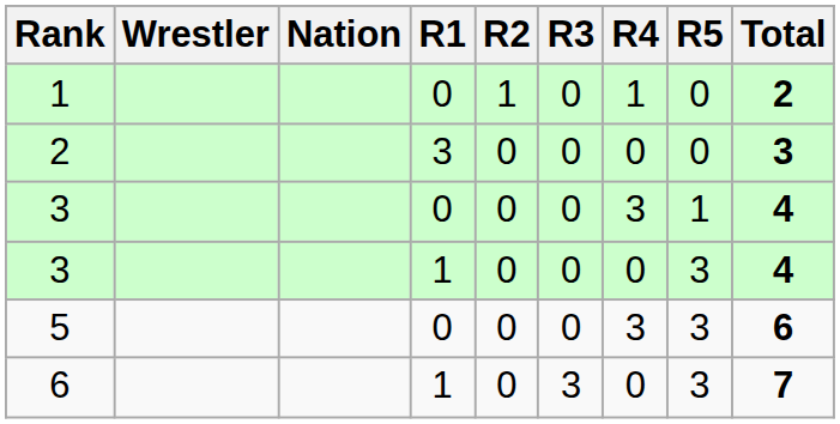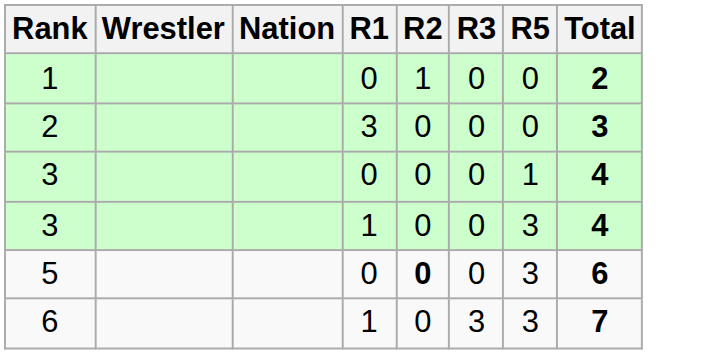 <table class="wikitable sortable" style="text-align:center;">
 <tr>
 <th>Rank</th>
 <th>Wrestler</th>
 <th>Nation</th>
 <th>R1</th>
 <th>R2</th>
 <th>R3</th>
-<th>R4</th>
 <th>R5</th>
 <th>Total</th>
 </tr>
 <tr style="background:#cfc;">
 <td>1</td>
 <td align=left></td>
 <td align=left></td>
 <td>0</td>
 <td>1</td>
 <td>0</td>
-<td>1</td>
 <td>0</td>
 <td><strong>2</strong></td>
 </tr>
 <tr style="background:#cfc;">
 <td>2</td>
 <td align=left></td>
 <td align=left></td>
 <td>3</td>
-<td>0</td>
 <td>0</td>
 <td>0</td>
 <td>0</td>
 <td><strong>3</strong></td>
 </tr>
 <tr style="background:#cfc;">
 <td>3</td>
 <td align=left></td>
 <td align=left></td>
 <td>0</td>
 <td>0</td>
 <td>0</td>
-<td>3</td>
 <td>1</td>
 <td><strong>4</strong></td>
 </tr>
 <tr style="background:#cfc;">
 <td>3</td>
 <td align=left></td>
 <td align=left></td>
 <td>1</td>
 <td>0</td>
 <td>0</td>
-<td>0</td>
 <td>3</td>
 <td><strong>4</strong></td>
 </tr>
 <tr>
 <td>5</td>
 <td align=left></td>
 <td align=left></td>
 <td>0</td>
+<td><strong>0</strong></td>
 <td>0</td>
-<td>0</td>
-<td>3</td>
 <td>3</td>
 <td><strong>6</strong></td>
 </tr>
 <tr>
 <td>6</td>
 <td align=left></td>
 <td align=left></td>
 <td>1</td>
 <td>0</td>
 <td>3</td>
-<td>0</td>
 <td>3</td>
 <td><strong>7</strong></td>
 </tr>
 </table>
